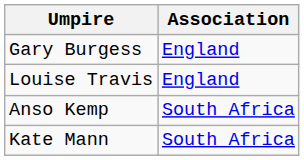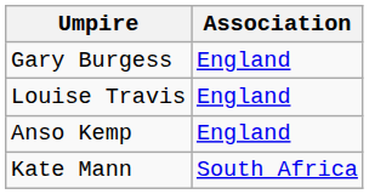 <table class="wikitable collapsible">
 <tr>
 <th>Umpire</th>
 <th>Association</th>
 </tr>
 <tr>
 <td>Gary Burgess</td>
 <td><a href='#'>England</a></td>
 </tr>
 <tr>
 <td>Louise Travis</td>
 <td><a href='#'>England</a></td>
 </tr>
 <tr>
 <td>Anso Kemp</td>
-<td><a href='#'>South Africa</a></td>
+<td><a href='#'>England</a></td>
 </tr>
 <tr>
 <td>Kate Mann</td>
 <td><a href='#'>South Africa</a></td>
 </tr>
 </table>
